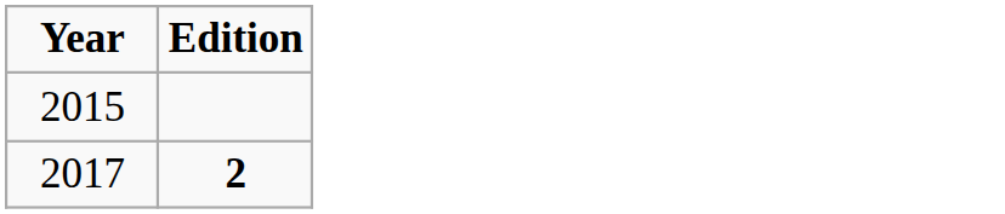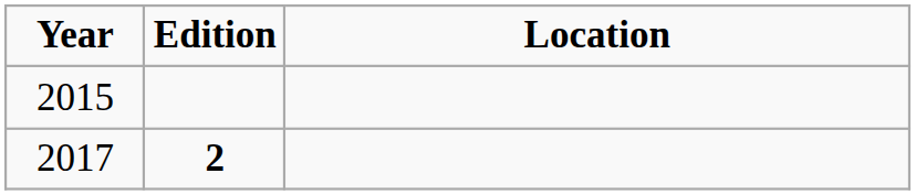 <table class="wikitable">
 <tr>
 <td align="center" width="50"><strong>Year</strong></td>
 <td align="center" width="20"><strong>Edition</strong></td>
+<td align="center" width="250"><strong>Location</strong></td>
 </tr>
 <tr>
 <td align="center">2015</td>
 <td align="center"></td>
+<td></td>
 </tr>
 <tr>
 <td align="center">2017</td>
 <td align="center"><strong>2</strong></td>
+<td></td>
 </tr>
 </table>
